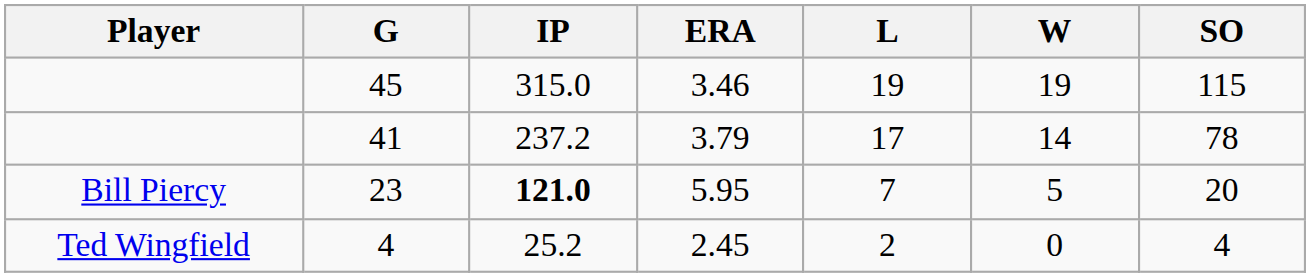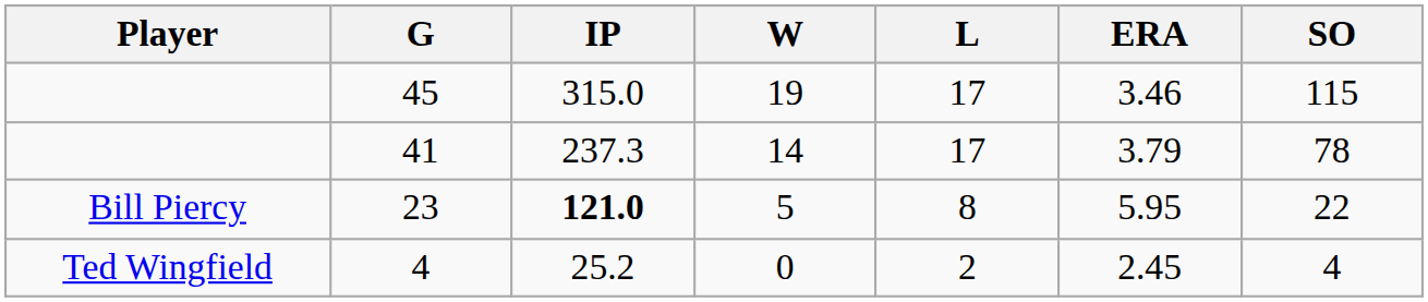 <table class="wikitable sortable">
 <tr>
 <th bgcolor="#DDDDFF" width="16%">Player</th>
 <th bgcolor="#DDDDFF" width="9%">G</th>
 <th bgcolor="#DDDDFF" width="9%">IP</th>
+<th bgcolor="#DDDDFF" width="9%">W</th>
+<th bgcolor="#DDDDFF" width="9%">L</th>
 <th bgcolor="#DDDDFF" width="9%">ERA</th>
-<th bgcolor="#DDDDFF" width="9%">L</th>
-<th bgcolor="#DDDDFF" width="9%">W</th>
 <th bgcolor="#DDDDFF" width="9%">SO</th>
 </tr>
 <tr align="center">
 <td></td>
 <td>45</td>
 <td>315.0</td>
+<td>19</td>
+<td>17</td>
 <td>3.46</td>
-<td>19</td>
-<td>19</td>
 <td>115</td>
 </tr>
 <tr align="center">
 <td></td>
 <td>41</td>
-<td>237.2</td>
+<td>237.3</td>
+<td>14</td>
+<td>17</td>
 <td>3.79</td>
-<td>17</td>
-<td>14</td>
 <td>78</td>
 </tr>
 <tr align="center">
 <td><a href='#'>Bill Piercy</a></td>
 <td>23</td>
 <td><strong>121.0</strong></td>
+<td>5</td>
+<td>8</td>
 <td>5.95</td>
-<td>7</td>
-<td>5</td>
-<td>20</td>
+<td>22</td>
 </tr>
 <tr align=center>
 <td><a href='#'>Ted Wingfield</a></td>
 <td>4</td>
 <td>25.2</td>
+<td>0</td>
+<td>2</td>
 <td>2.45</td>
-<td>2</td>
-<td>0</td>
 <td>4</td>
 </tr>
 </table>
